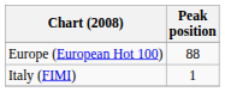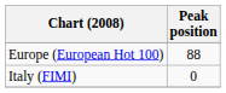 <table class="wikitable sortable" border="1">
 <tr>
 <th scope="col">Chart (2008)</th>
 <th scope="col">Peak<br>position</th>
 </tr>
 <tr>
 </tr>
 <tr>
 <td>Europe (<a href='#'>European Hot 100</a>)</td>
 <td align="center">88</td>
 </tr>
 <tr>
 <td>Italy (<a href='#'>FIMI</a>)</td>
-<td style="text-align:center;">1</td>
+<td style="text-align:center;">0</td>
 </tr>
 <tr>
 </tr>
 </table>
